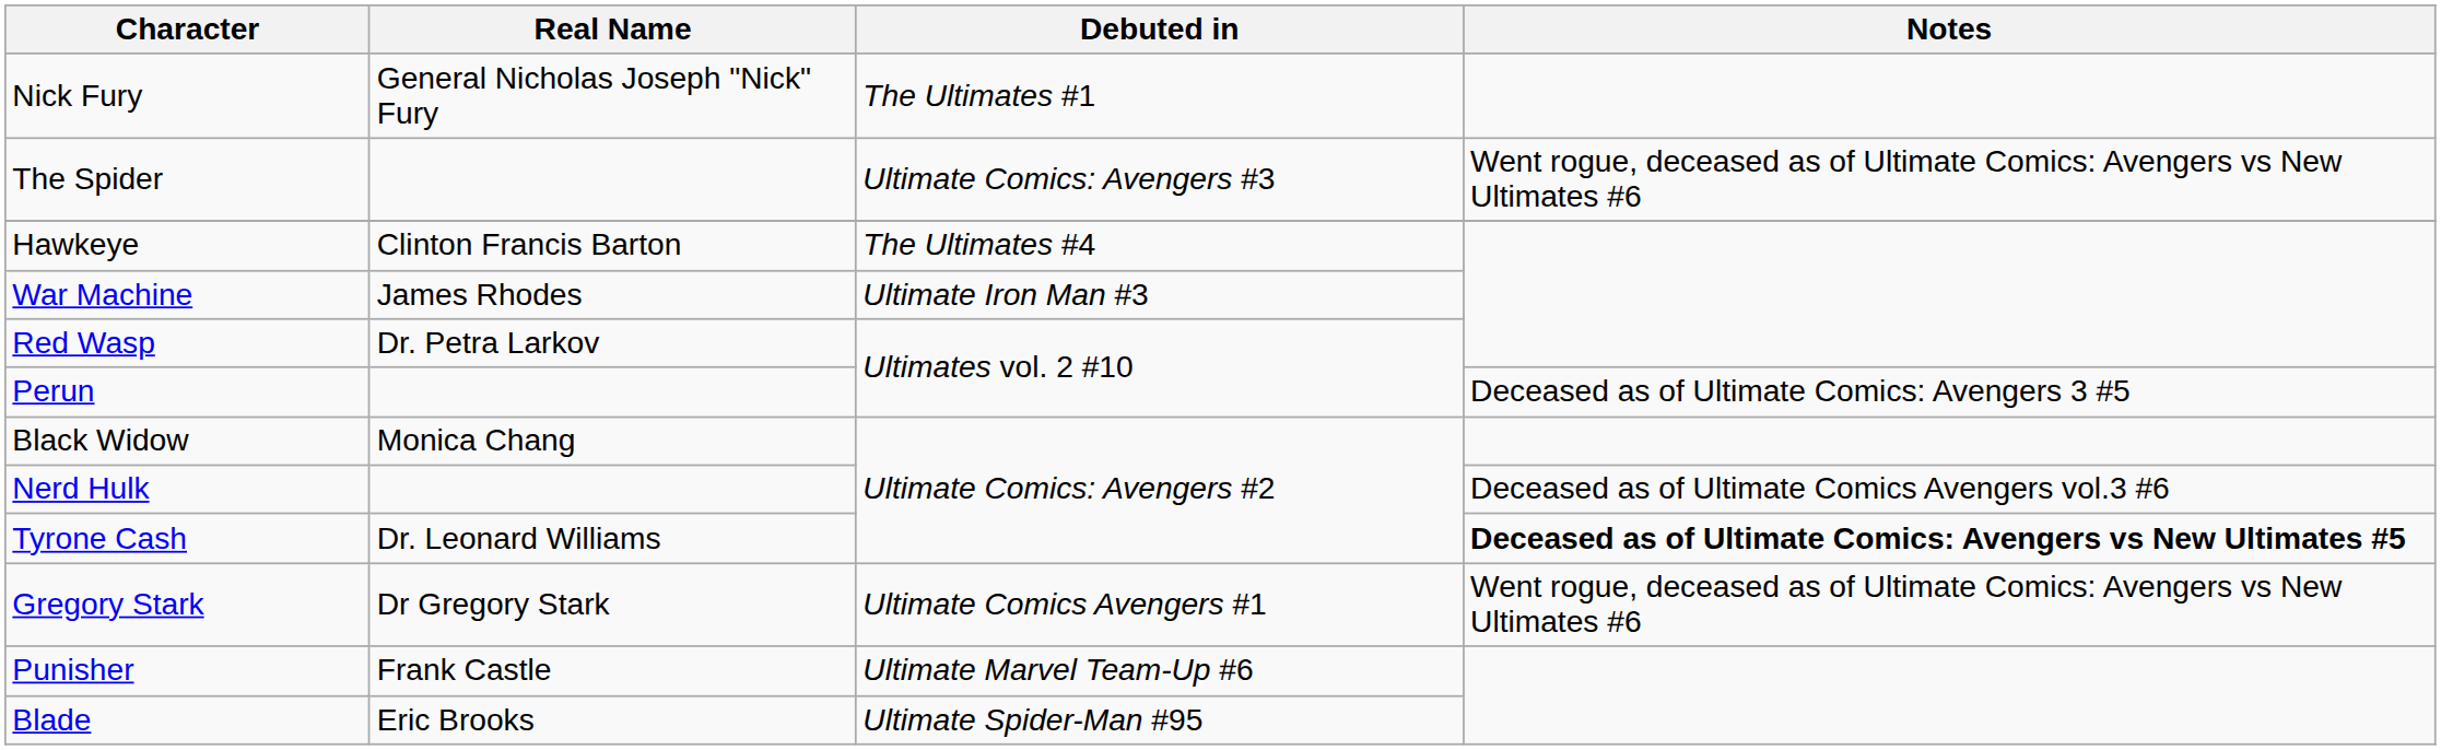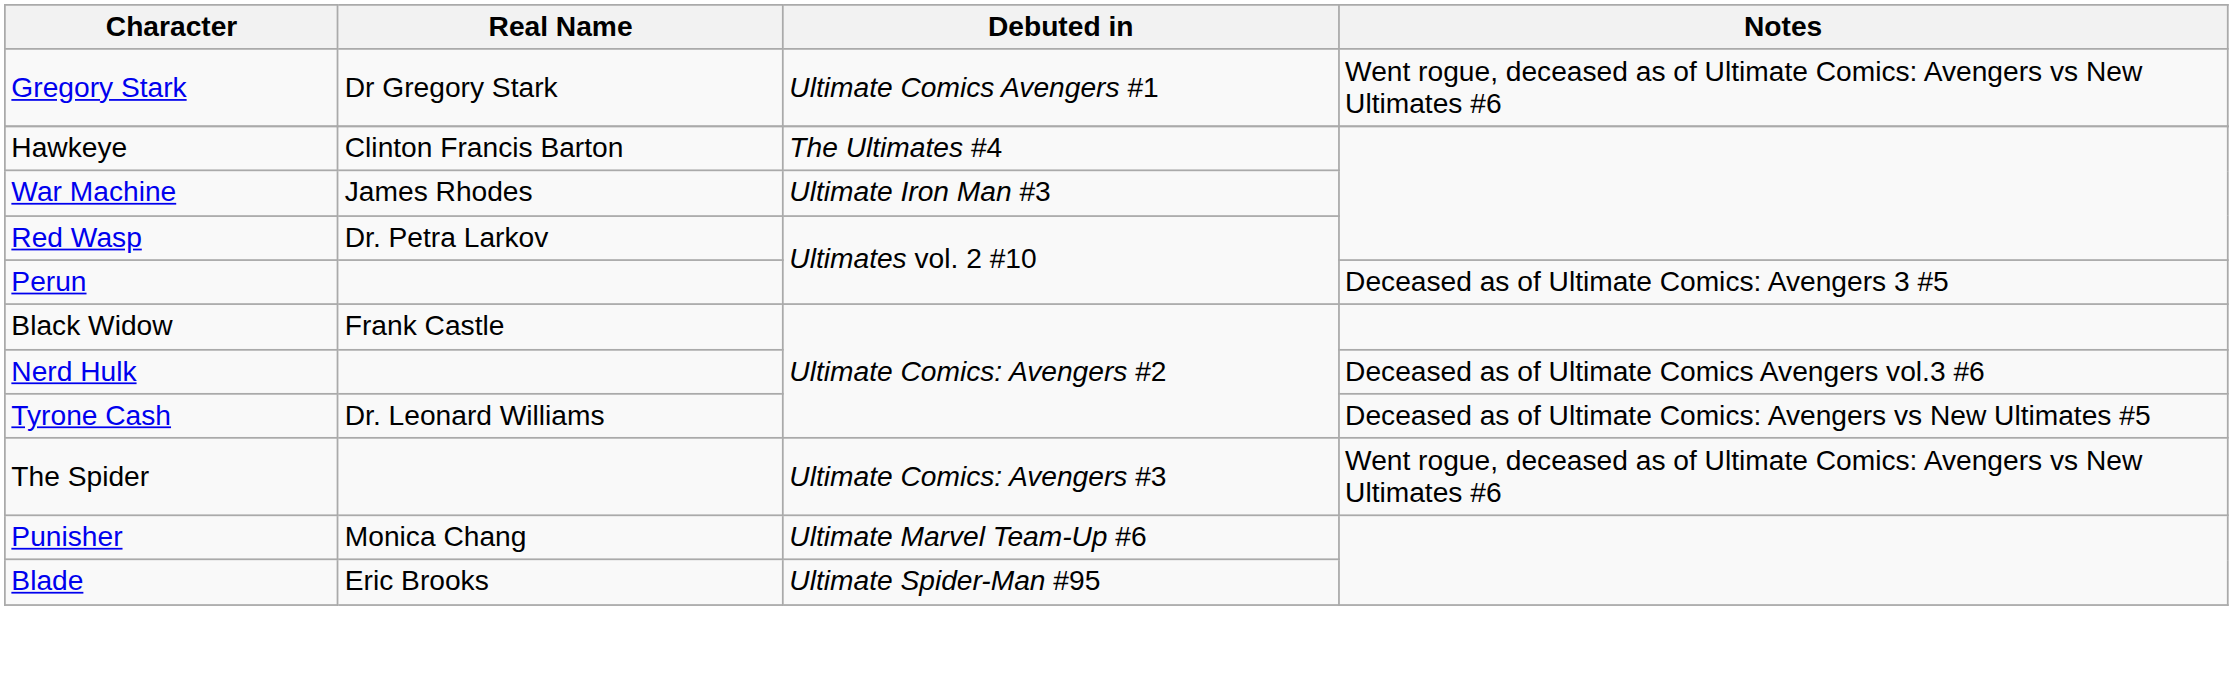 <table class="wikitable" width=100%>
 <tr>
 <th width=15%>Character</th>
 <th width=20%>Real Name</th>
 <th width=25%>Debuted in</th>
 <th width=40%>Notes</th>
 </tr>
 <tr>
-<td>Nick Fury</td>
-<td>General Nicholas Joseph "Nick" Fury</td>
-<td><em>The Ultimates</em> #1</td>
-<td></td>
-</tr>
-<tr>
-<td>The Spider</td>
-<td></td>
-<td><em>Ultimate Comics: Avengers</em> #3</td>
+<td><a href='#'>Gregory Stark</a></td>
+<td>Dr Gregory Stark</td>
+<td><em>Ultimate Comics Avengers</em>  #1</td>
 <td>Went rogue, deceased as of Ultimate Comics: Avengers vs New Ultimates #6</td>
 </tr>
 <tr>
 </tr>
 <tr>
 <td>Hawkeye</td>
 <td>Clinton Francis Barton</td>
 <td><em>The Ultimates</em> #4</td>
 <td rowspan=3></td>
 </tr>
 <tr>
 <td><a href='#'>War Machine</a></td>
 <td>James Rhodes</td>
 <td><em>Ultimate Iron Man</em> #3</td>
 </tr>
 <tr>
 <td><a href='#'>Red Wasp</a></td>
 <td>Dr. Petra Larkov</td>
 <td rowspan=2><em>Ultimates</em> vol. 2 #10</td>
 </tr>
 <tr>
 <td><a href='#'>Perun</a></td>
 <td></td>
 <td>Deceased as of Ultimate Comics: Avengers 3 #5</td>
 </tr>
 <tr>
 <td>Black Widow</td>
-<td>Monica Chang</td>
+<td>Frank Castle</td>
 <td rowspan=3><em>Ultimate Comics: Avengers</em> #2</td>
 </tr>
 <tr>
 <td><a href='#'>Nerd Hulk</a></td>
 <td></td>
 <td>Deceased as of Ultimate Comics Avengers vol.3 #6</td>
 </tr>
 <tr>
 <td><a href='#'>Tyrone Cash</a></td>
 <td>Dr. Leonard Williams</td>
-<td><strong>Deceased as of Ultimate Comics: Avengers vs New Ultimates #5</strong></td>
+<td>Deceased as of Ultimate Comics: Avengers vs New Ultimates #5</td>
 </tr>
 <tr>
-<td><a href='#'>Gregory Stark</a></td>
-<td>Dr Gregory Stark</td>
-<td><em>Ultimate Comics Avengers</em>  #1</td>
+<td>The Spider</td>
+<td></td>
+<td><em>Ultimate Comics: Avengers</em> #3</td>
 <td>Went rogue, deceased as of Ultimate Comics: Avengers vs New Ultimates #6</td>
 </tr>
 <tr>
 <td><a href='#'>Punisher</a></td>
-<td>Frank Castle</td>
+<td>Monica Chang</td>
 <td><em>Ultimate Marvel Team-Up</em> #6</td>
 <td rowspan=2></td>
 </tr>
 <tr>
 <td><a href='#'>Blade</a></td>
 <td>Eric Brooks</td>
 <td><em>Ultimate Spider-Man</em> #95</td>
 </tr>
 </table>
